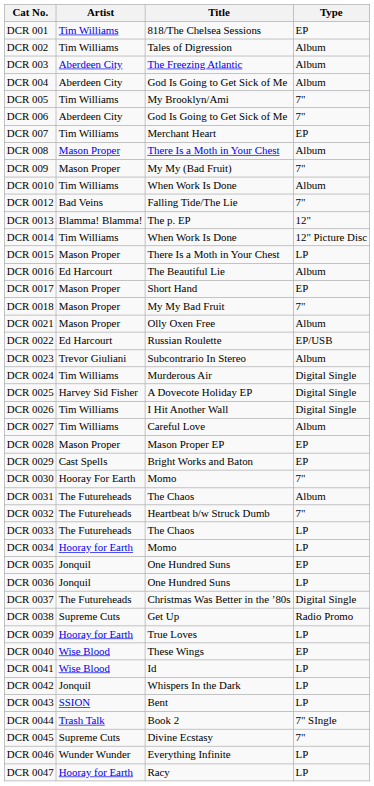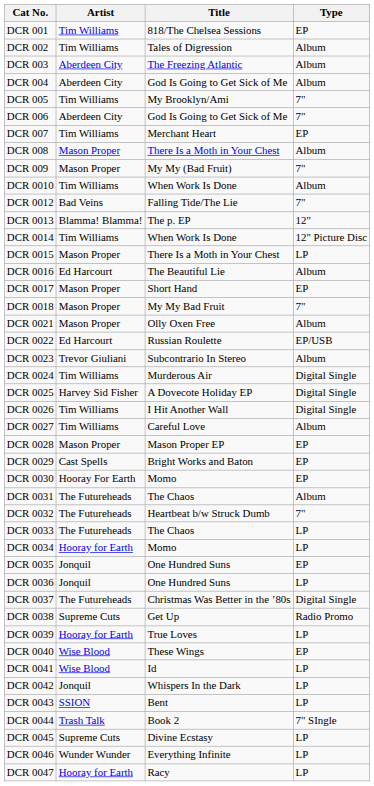 <table class="wikitable">
 <tr>
 <th>Cat No.</th>
 <th>Artist</th>
 <th>Title</th>
 <th>Type</th>
 </tr>
 <tr>
 <td>DCR 001</td>
 <td><a href='#'>Tim Williams</a></td>
 <td>818/The Chelsea Sessions</td>
 <td>EP</td>
 </tr>
 <tr>
 <td>DCR 002</td>
 <td>Tim Williams</td>
 <td>Tales of Digression</td>
 <td>Album</td>
 </tr>
 <tr>
 <td>DCR 003</td>
 <td><a href='#'>Aberdeen City</a></td>
 <td><a href='#'>The Freezing Atlantic</a></td>
 <td>Album</td>
 </tr>
 <tr>
 <td>DCR 004</td>
 <td>Aberdeen City</td>
 <td>God Is Going to Get Sick of Me</td>
 <td>Album</td>
 </tr>
 <tr>
 <td>DCR 005</td>
 <td>Tim Williams</td>
 <td>My Brooklyn/Ami</td>
 <td>7"</td>
 </tr>
 <tr>
 <td>DCR 006</td>
 <td>Aberdeen City</td>
 <td>God Is Going to Get Sick of Me</td>
 <td>7"</td>
 </tr>
 <tr>
 <td>DCR 007</td>
 <td>Tim Williams</td>
 <td>Merchant Heart</td>
 <td>EP</td>
 </tr>
 <tr>
 <td>DCR 008</td>
 <td><a href='#'>Mason Proper</a></td>
 <td><a href='#'>There Is a Moth in Your Chest</a></td>
 <td>Album</td>
 </tr>
 <tr>
 <td>DCR 009</td>
 <td>Mason Proper</td>
 <td>My My (Bad Fruit)</td>
 <td>7"</td>
 </tr>
 <tr>
 <td>DCR 0010</td>
 <td>Tim Williams</td>
 <td>When Work Is Done</td>
 <td>Album</td>
 </tr>
 <tr>
 <td>DCR 0012</td>
 <td>Bad Veins</td>
 <td>Falling Tide/The Lie</td>
 <td>7"</td>
 </tr>
 <tr>
 <td>DCR 0013</td>
 <td>Blamma! Blamma!</td>
 <td>The p. EP</td>
 <td>12"</td>
 </tr>
 <tr>
 <td>DCR 0014</td>
 <td>Tim Williams</td>
 <td>When Work Is Done</td>
 <td>12" Picture Disc</td>
 </tr>
 <tr>
 <td>DCR 0015</td>
 <td>Mason Proper</td>
 <td>There Is a Moth in Your Chest</td>
 <td>LP</td>
 </tr>
 <tr>
 <td>DCR 0016</td>
 <td>Ed Harcourt</td>
 <td>The Beautiful Lie</td>
 <td>Album</td>
 </tr>
 <tr>
 <td>DCR 0017</td>
 <td>Mason Proper</td>
 <td>Short Hand</td>
 <td>EP</td>
 </tr>
 <tr>
 <td>DCR 0018</td>
 <td>Mason Proper</td>
 <td>My My Bad Fruit</td>
 <td>7"</td>
 </tr>
 <tr>
 <td>DCR 0021</td>
 <td>Mason Proper</td>
 <td>Olly Oxen Free</td>
 <td>Album</td>
 </tr>
 <tr>
 <td>DCR 0022</td>
 <td>Ed Harcourt</td>
 <td>Russian Roulette</td>
 <td>EP/USB</td>
 </tr>
 <tr>
 <td>DCR 0023</td>
 <td>Trevor Giuliani</td>
 <td>Subcontrario In Stereo</td>
 <td>Album</td>
 </tr>
 <tr>
 <td>DCR 0024</td>
 <td>Tim Williams</td>
 <td>Murderous Air</td>
 <td>Digital Single</td>
 </tr>
 <tr>
 <td>DCR 0025</td>
 <td>Harvey Sid Fisher</td>
 <td>A Dovecote Holiday EP</td>
 <td>Digital Single</td>
 </tr>
 <tr>
 <td>DCR 0026</td>
 <td>Tim Williams</td>
 <td>I Hit Another Wall</td>
 <td>Digital Single</td>
 </tr>
 <tr>
 <td>DCR 0027</td>
 <td>Tim Williams</td>
 <td>Careful Love</td>
 <td>Album</td>
 </tr>
 <tr>
 <td>DCR 0028</td>
 <td>Mason Proper</td>
 <td>Mason Proper EP</td>
 <td>EP</td>
 </tr>
 <tr>
 <td>DCR 0029</td>
 <td>Cast Spells</td>
 <td>Bright Works and Baton</td>
 <td>EP</td>
 </tr>
 <tr>
 <td>DCR 0030</td>
 <td>Hooray For Earth</td>
 <td>Momo</td>
-<td>7"</td>
+<td>EP</td>
 </tr>
 <tr>
 <td>DCR 0031</td>
 <td>The Futureheads</td>
 <td>The Chaos</td>
 <td>Album</td>
 </tr>
 <tr>
 <td>DCR 0032</td>
 <td>The Futureheads</td>
 <td>Heartbeat b/w Struck Dumb</td>
 <td>7"</td>
 </tr>
 <tr>
 <td>DCR 0033</td>
 <td>The Futureheads</td>
 <td>The Chaos</td>
 <td>LP</td>
 </tr>
 <tr>
 <td>DCR 0034</td>
 <td><a href='#'>Hooray for Earth</a></td>
 <td>Momo</td>
 <td>LP</td>
 </tr>
 <tr>
 <td>DCR 0035</td>
 <td>Jonquil</td>
 <td>One Hundred Suns</td>
 <td>EP</td>
 </tr>
 <tr>
 <td>DCR 0036</td>
 <td>Jonquil</td>
 <td>One Hundred Suns</td>
 <td>LP</td>
 </tr>
 <tr>
 <td>DCR 0037</td>
 <td>The Futureheads</td>
 <td>Christmas Was Better in the ’80s</td>
 <td>Digital Single</td>
 </tr>
 <tr>
 <td>DCR 0038</td>
 <td>Supreme Cuts</td>
 <td>Get Up</td>
 <td>Radio Promo</td>
 </tr>
 <tr>
 <td>DCR 0039</td>
 <td><a href='#'>Hooray for Earth</a></td>
 <td>True Loves</td>
 <td>LP</td>
 </tr>
 <tr>
 <td>DCR 0040</td>
 <td><a href='#'>Wise Blood</a></td>
 <td>These Wings</td>
 <td>EP</td>
 </tr>
 <tr>
 <td>DCR 0041</td>
 <td><a href='#'>Wise Blood</a></td>
 <td>Id</td>
 <td>LP</td>
 </tr>
 <tr>
 <td>DCR 0042</td>
 <td>Jonquil</td>
 <td>Whispers In the Dark</td>
 <td>LP</td>
 </tr>
 <tr>
 <td>DCR 0043</td>
 <td><a href='#'>SSION</a></td>
 <td>Bent</td>
 <td>LP</td>
 </tr>
 <tr>
 <td>DCR 0044</td>
 <td><a href='#'>Trash Talk</a></td>
 <td>Book 2</td>
 <td>7" SIngle</td>
 </tr>
 <tr>
 <td>DCR 0045</td>
 <td>Supreme Cuts</td>
 <td>Divine Ecstasy</td>
-<td>7"</td>
+<td>LP</td>
 </tr>
 <tr>
 <td>DCR 0046</td>
 <td>Wunder Wunder</td>
 <td>Everything Infinite</td>
 <td>LP</td>
 </tr>
 <tr>
 <td>DCR 0047</td>
 <td><a href='#'>Hooray for Earth</a></td>
 <td>Racy</td>
 <td>LP</td>
 </tr>
 </table>
